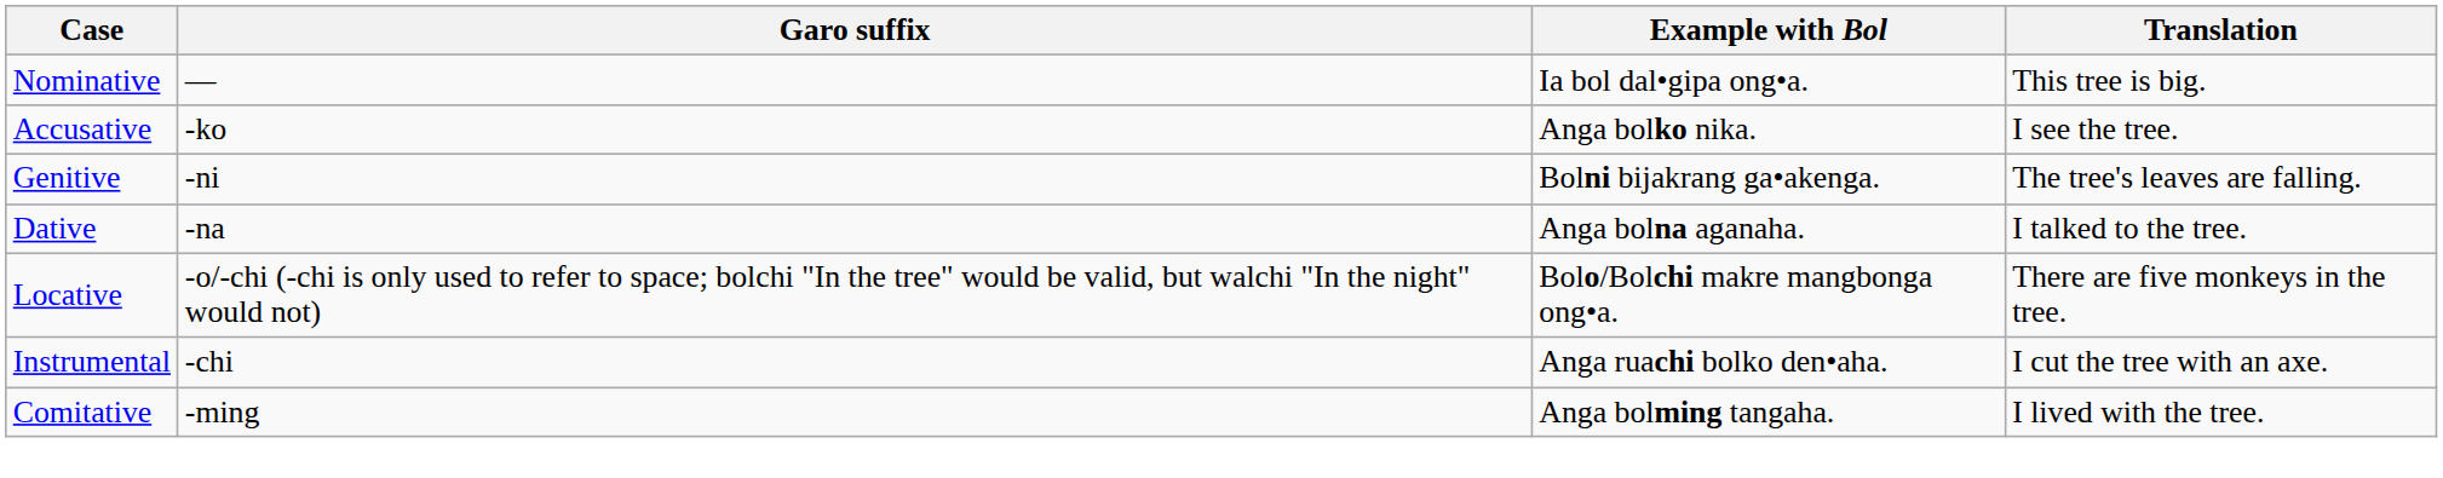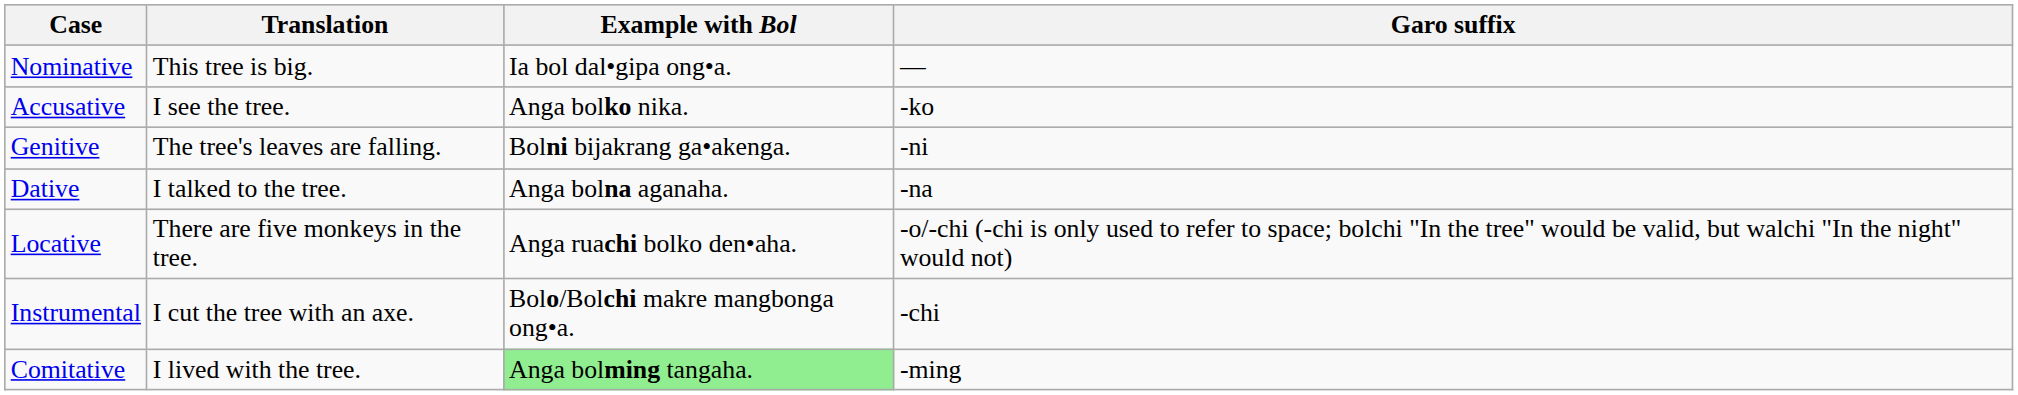 <table class="wikitable">
 <tr>
 <th>Case</th>
+<th>Translation</th>
+<th>Example with <em>Bol</em></th>
 <th>Garo suffix</th>
-<th>Example with <em>Bol</em></th>
-<th>Translation</th>
 </tr>
 <tr>
 <td><a href='#'>Nominative</a></td>
+<td>This tree is big.</td>
+<td>Ia bol dal•gipa ong•a.</td>
 <td>—</td>
-<td>Ia bol dal•gipa ong•a.</td>
-<td>This tree is big.</td>
 </tr>
 <tr>
 <td><a href='#'>Accusative</a></td>
+<td>I see the tree.</td>
+<td>Anga bol<strong>ko</strong> nika.</td>
 <td>-ko</td>
-<td>Anga bol<strong>ko</strong> nika.</td>
-<td>I see the tree.</td>
 </tr>
 <tr>
 <td><a href='#'>Genitive</a></td>
+<td>The tree's leaves are falling.</td>
+<td>Bol<strong>ni</strong> bijakrang ga•akenga.</td>
 <td>-ni</td>
-<td>Bol<strong>ni</strong> bijakrang ga•akenga.</td>
-<td>The tree's leaves are falling.</td>
 </tr>
 <tr>
 <td><a href='#'>Dative</a></td>
+<td>I talked to the tree.</td>
+<td>Anga bol<strong>na</strong> aganaha.</td>
 <td>-na</td>
-<td>Anga bol<strong>na</strong> aganaha.</td>
-<td>I talked to the tree.</td>
 </tr>
 <tr>
 <td><a href='#'>Locative</a></td>
+<td>There are five monkeys in the tree.</td>
+<td>Anga rua<strong>chi</strong> bolko den•aha.</td>
 <td>-o/-chi (-chi is only used to refer to space; bolchi "In the tree" would be valid, but walchi "In the night" would not)</td>
-<td>Bol<strong>o</strong>/Bol<strong>chi</strong> makre mangbonga ong•a.</td>
-<td>There are five monkeys in the tree.</td>
 </tr>
 <tr>
 <td><a href='#'>Instrumental</a></td>
+<td>I cut the tree with an axe.</td>
+<td>Bol<strong>o</strong>/Bol<strong>chi</strong> makre mangbonga ong•a.</td>
 <td>-chi</td>
-<td>Anga rua<strong>chi</strong> bolko den•aha.</td>
-<td>I cut the tree with an axe.</td>
 </tr>
 <tr>
 <td><a href='#'>Comitative</a></td>
+<td>I lived with the tree.</td>
+<td style="background: lightgreen;">Anga bol<strong>ming</strong> tangaha.</td>
 <td>-ming</td>
-<td>Anga bol<strong>ming</strong> tangaha.</td>
-<td>I lived with the tree.</td>
 </tr>
 </table>
